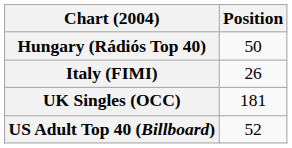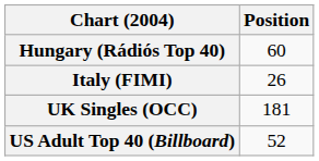 <table class="wikitable sortable plainrowheaders" style="text-align:center">
 <tr>
 <th scope="col">Chart (2004)</th>
 <th scope="col">Position</th>
 </tr>
 <tr>
 <th scope="row">Hungary (Rádiós Top 40)</th>
-<td>50</td>
+<td>60</td>
 </tr>
 <tr>
 <th scope="row">Italy (FIMI)</th>
 <td>26</td>
 </tr>
 <tr>
 <th scope="row">UK Singles (OCC)</th>
 <td>181</td>
 </tr>
 <tr>
 <th scope="row">US Adult Top 40 (<em>Billboard</em>)</th>
 <td>52</td>
 </tr>
 </table>
